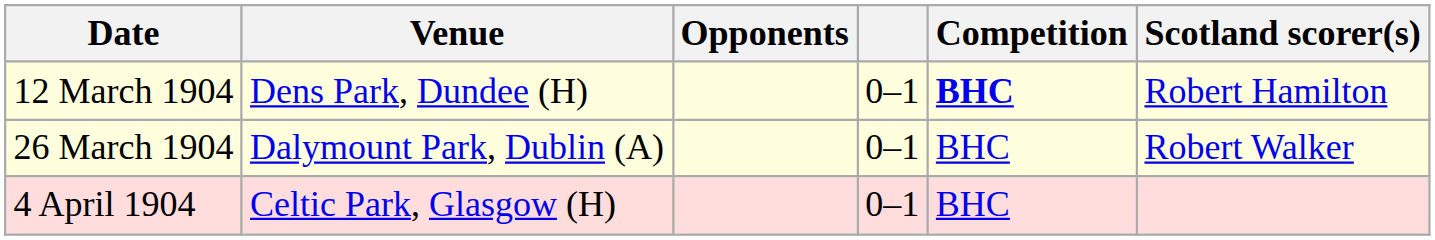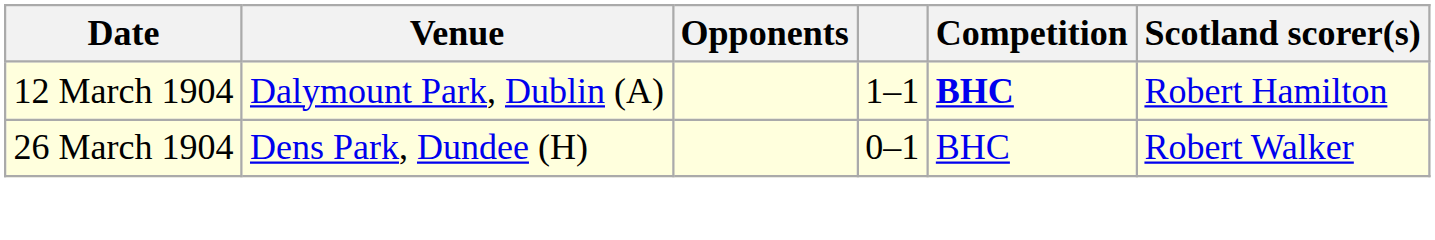 <table class="wikitable">
 <tr>
 <th>Date</th>
 <th>Venue</th>
 <th>Opponents</th>
 <th></th>
 <th>Competition</th>
 <th>Scotland scorer(s)</th>
 </tr>
 <tr bgcolor=#ffffdd>
 <td>12 March 1904</td>
-<td><a href='#'>Dens Park</a>, <a href='#'>Dundee</a> (H)</td>
+<td><a href='#'>Dalymount Park</a>, <a href='#'>Dublin</a> (A)</td>
 <td></td>
-<td align=center>0–1</td>
+<td align=center>1–1</td>
 <td><strong><a href='#'>BHC</a></strong></td>
 <td><a href='#'>Robert Hamilton</a></td>
 </tr>
 <tr bgcolor=#ffffdd>
 <td>26 March 1904</td>
-<td><a href='#'>Dalymount Park</a>, <a href='#'>Dublin</a> (A)</td>
+<td><a href='#'>Dens Park</a>, <a href='#'>Dundee</a> (H)</td>
 <td></td>
 <td align=center>0–1</td>
 <td><a href='#'>BHC</a></td>
 <td><a href='#'>Robert Walker</a></td>
 </tr>
-<tr bgcolor=#ffdddd>
-<td>4 April 1904</td>
-<td><a href='#'>Celtic Park</a>, <a href='#'>Glasgow</a> (H)</td>
-<td></td>
-<td align=center>0–1</td>
-<td><a href='#'>BHC</a></td>
-<td></td>
-</tr>
 </table>
